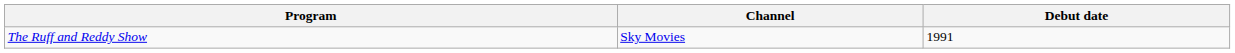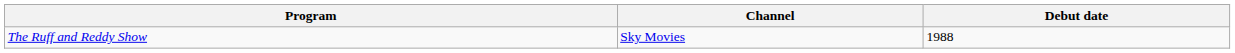 <table class="wikitable sortable" width="100%" style="font-size:87%;">
 <tr bgcolor="#efefef">
 <th width=40%>Program</th>
 <th width=20%>Channel</th>
 <th width=20%>Debut date</th>
 </tr>
 <tr>
 <td> <em><a href='#'>The Ruff and Reddy Show</a></em></td>
 <td><a href='#'>Sky Movies</a></td>
-<td>1991</td>
+<td>1988</td>
 </tr>
 </table>
